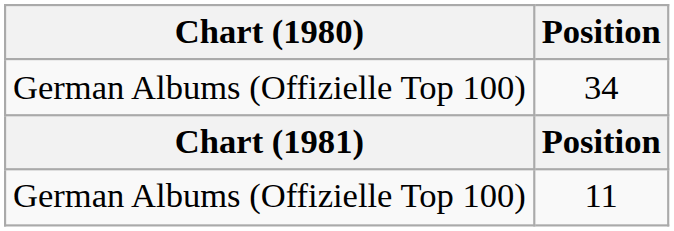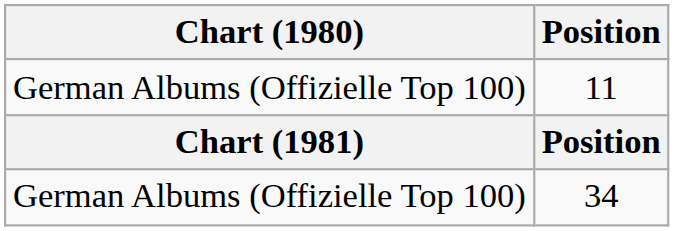 <table class="wikitable">
 <tr>
 <th>Chart (1980)</th>
 <th>Position</th>
 </tr>
 <tr>
 <td>German Albums (Offizielle Top 100)</td>
-<td align="center">34</td>
+<td align="center">11</td>
 </tr>
 <tr>
 <th>Chart (1981)</th>
 <th>Position</th>
 </tr>
 <tr>
 <td>German Albums (Offizielle Top 100)</td>
-<td align="center">11</td>
+<td align="center">34</td>
 </tr>
 </table>
